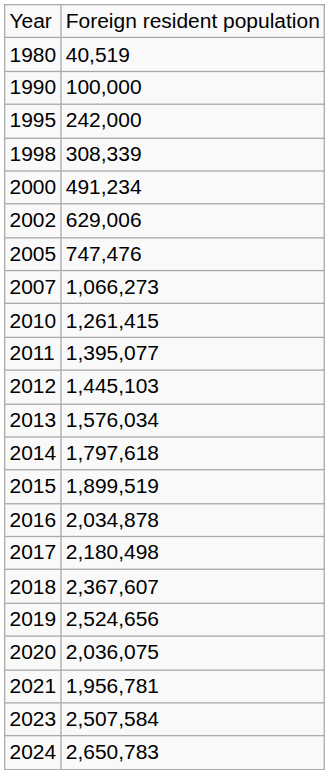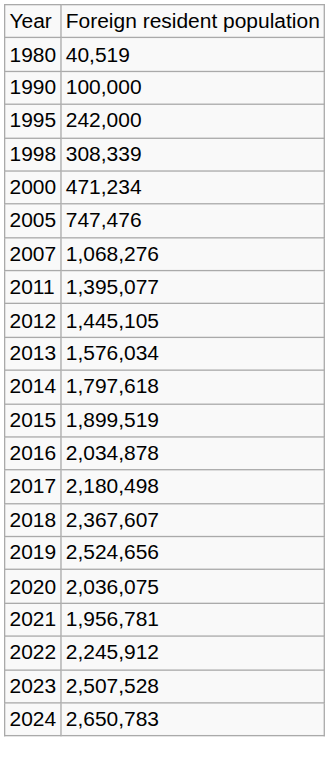 <table class="wikitable">
 <tr>
 <td>Year</td>
 <td>Foreign resident population</td>
 </tr>
 <tr>
 <td>1980</td>
 <td>40,519</td>
 </tr>
 <tr>
 <td>1990</td>
 <td>100,000</td>
 </tr>
 <tr>
 <td>1995</td>
 <td>242,000</td>
 </tr>
 <tr>
 <td>1998</td>
 <td>308,339</td>
 </tr>
 <tr>
 <td>2000</td>
-<td>491,234</td>
-</tr>
-<tr>
-<td>2002</td>
-<td>629,006</td>
+<td>471,234</td>
 </tr>
 <tr>
 <td>2005</td>
 <td>747,476</td>
 </tr>
 <tr>
 <td>2007</td>
-<td>1,066,273</td>
-</tr>
-<tr>
-<td>2010</td>
-<td>1,261,415</td>
+<td>1,068,276</td>
 </tr>
 <tr>
 <td>2011</td>
 <td>1,395,077</td>
 </tr>
 <tr>
 <td>2012</td>
-<td>1,445,103</td>
+<td>1,445,105</td>
 </tr>
 <tr>
 <td>2013</td>
 <td>1,576,034</td>
 </tr>
 <tr>
 <td>2014</td>
 <td>1,797,618</td>
 </tr>
 <tr>
 <td>2015</td>
 <td>1,899,519</td>
 </tr>
 <tr>
 <td>2016</td>
 <td>2,034,878</td>
 </tr>
 <tr>
 <td>2017</td>
 <td>2,180,498</td>
 </tr>
 <tr>
 <td>2018</td>
 <td>2,367,607</td>
 </tr>
 <tr>
 <td>2019</td>
 <td>2,524,656</td>
 </tr>
 <tr>
 <td>2020</td>
 <td>2,036,075</td>
 </tr>
 <tr>
 <td>2021</td>
 <td>1,956,781</td>
 </tr>
 <tr>
+<td>2022</td>
+<td>2,245,912</td>
+</tr>
+<tr>
 <td>2023</td>
-<td>2,507,584</td>
+<td>2,507,528</td>
 </tr>
 <tr>
 <td>2024</td>
 <td>2,650,783</td>
 </tr>
 </table>
